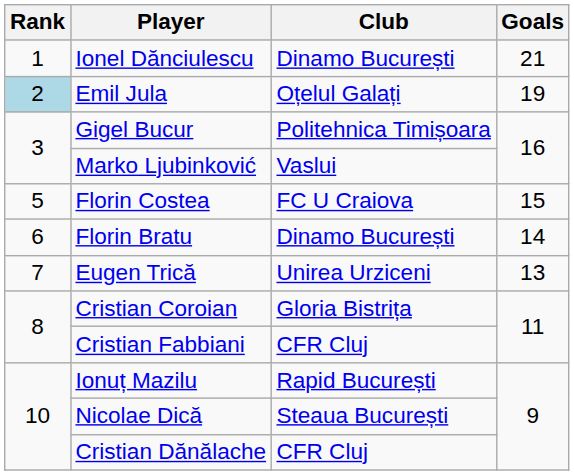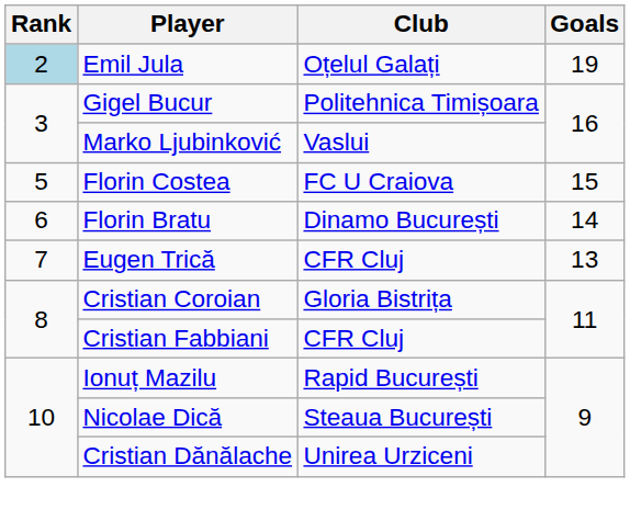 <table class="wikitable">
 <tr>
 <th style="width:28px">Rank</th>
 <th>Player</th>
 <th>Club</th>
 <th>Goals</th>
-</tr>
-<tr>
-<td rowspan="1" align="center" align="center">1</td>
-<td> <a href='#'>Ionel Dănciulescu</a></td>
-<td><a href='#'>Dinamo București</a></td>
-<td rowspan="1" align="center">21</td>
 </tr>
 <tr>
 <td rowspan="1" align="center" style="background: lightblue;">2</td>
 <td> <a href='#'>Emil Jula</a></td>
 <td><a href='#'>Oțelul Galați</a></td>
 <td rowspan="1" align="center">19</td>
 </tr>
 <tr>
 <td rowspan="2" align="center">3</td>
 <td> <a href='#'>Gigel Bucur</a></td>
 <td><a href='#'>Politehnica Timișoara</a></td>
 <td rowspan="2" align="center">16</td>
 </tr>
 <tr>
 <td> <a href='#'>Marko Ljubinković</a></td>
 <td><a href='#'>Vaslui</a></td>
 </tr>
 <tr>
 <td rowspan="1" align="center">5</td>
 <td> <a href='#'>Florin Costea</a></td>
 <td><a href='#'>FC U Craiova</a></td>
 <td rowspan="1" align="center">15</td>
 </tr>
 <tr>
 <td rowspan="1" align="center">6</td>
 <td> <a href='#'>Florin Bratu</a></td>
 <td><a href='#'>Dinamo București</a></td>
 <td rowspan="1" align="center">14</td>
 </tr>
 <tr>
 <td rowspan="1" align="center">7</td>
 <td> <a href='#'>Eugen Trică</a></td>
-<td><a href='#'>Unirea Urziceni</a></td>
+<td><a href='#'>CFR Cluj</a></td>
 <td rowspan="1" align="center">13</td>
 </tr>
 <tr>
 <td rowspan="2" align="center">8</td>
 <td> <a href='#'>Cristian Coroian</a></td>
 <td><a href='#'>Gloria Bistrița</a></td>
 <td rowspan="2" align="center">11</td>
 </tr>
 <tr>
 <td> <a href='#'>Cristian Fabbiani</a></td>
 <td><a href='#'>CFR Cluj</a></td>
 </tr>
 <tr>
 <td rowspan="3" align="center">10</td>
 <td> <a href='#'>Ionuț Mazilu</a></td>
 <td><a href='#'>Rapid București</a></td>
 <td rowspan="3" align="center">9</td>
 </tr>
 <tr>
 <td> <a href='#'>Nicolae Dică</a></td>
 <td><a href='#'>Steaua București</a></td>
 </tr>
 <tr>
 <td> <a href='#'>Cristian Dănălache</a></td>
-<td><a href='#'>CFR Cluj</a></td>
+<td><a href='#'>Unirea Urziceni</a></td>
 </tr>
 </table>
